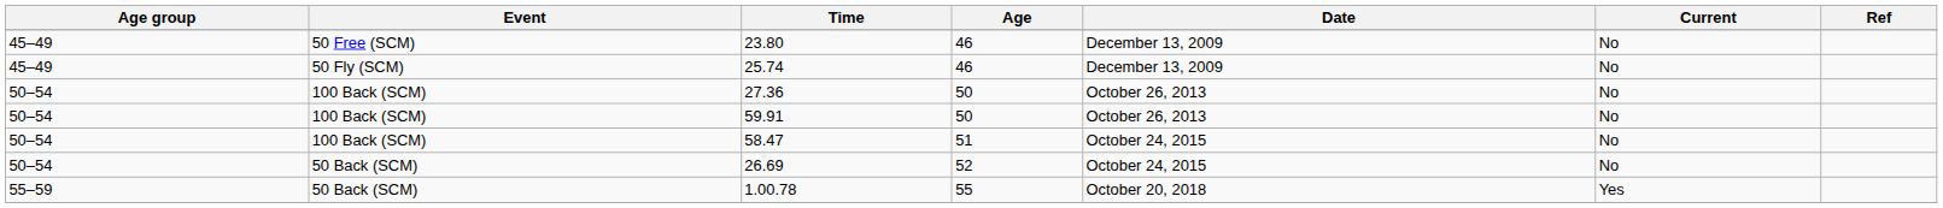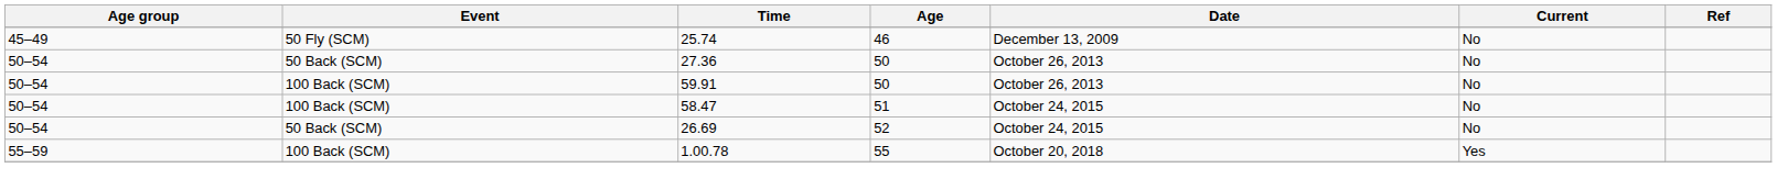 <table class="wikitable" style="font-size:95%; width: 95%;">
 <tr>
 <th>Age group</th>
 <th>Event</th>
 <th>Time</th>
 <th>Age</th>
 <th>Date</th>
 <th>Current</th>
 <th>Ref</th>
 </tr>
 <tr style="background:#f0f0f0;">
 </tr>
 <tr>
 <td>45–49</td>
-<td>50 <a href='#'>Free</a> (SCM)</td>
-<td>23.80</td>
-<td>46</td>
-<td>December 13, 2009</td>
-<td>No</td>
-<td></td>
-</tr>
-<tr>
-<td>45–49</td>
 <td>50 Fly (SCM)</td>
 <td>25.74</td>
 <td>46</td>
 <td>December 13, 2009</td>
 <td>No</td>
 <td></td>
 </tr>
 <tr>
 <td>50–54</td>
-<td>100 Back (SCM)</td>
+<td>50 Back (SCM)</td>
 <td>27.36</td>
 <td>50</td>
 <td>October 26, 2013</td>
 <td>No</td>
 <td></td>
 </tr>
 <tr>
 <td>50–54</td>
 <td>100 Back (SCM)</td>
 <td>59.91</td>
 <td>50</td>
 <td>October 26, 2013</td>
 <td>No</td>
 <td></td>
 </tr>
 <tr>
 <td>50–54</td>
 <td>100 Back (SCM)</td>
 <td>58.47</td>
 <td>51</td>
 <td>October 24, 2015</td>
 <td>No</td>
 <td></td>
 </tr>
 <tr>
 <td>50–54</td>
 <td>50 Back (SCM)</td>
 <td>26.69</td>
 <td>52</td>
 <td>October 24, 2015</td>
 <td>No</td>
 <td></td>
 </tr>
 <tr>
 <td>55–59</td>
-<td>50 Back (SCM)</td>
+<td>100 Back (SCM)</td>
 <td>1.00.78</td>
 <td>55</td>
 <td>October 20, 2018</td>
 <td>Yes</td>
 <td></td>
 </tr>
 <tr>
 </tr>
 </table>
